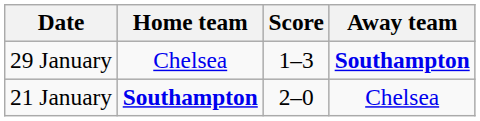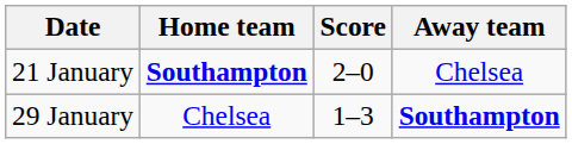 <table class="wikitable" style="text-align: center">
 <tr>
 <th>Date</th>
 <th>Home team</th>
 <th>Score</th>
 <th>Away team</th>
 </tr>
 <tr>
+<td>21 January</td>
+<td><strong><a href='#'>Southampton</a></strong></td>
+<td>2–0</td>
+<td><a href='#'>Chelsea</a></td>
+</tr>
+<tr>
 <td>29 January</td>
 <td><a href='#'>Chelsea</a></td>
 <td>1–3</td>
 <td><strong><a href='#'>Southampton</a></strong></td>
 </tr>
-<tr>
-<td>21 January</td>
-<td><strong><a href='#'>Southampton</a></strong></td>
-<td>2–0</td>
-<td><a href='#'>Chelsea</a></td>
-</tr>
 </table>
